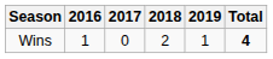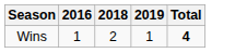 <table class="wikitable" style="text-align:center;">
 <tr>
 <th>Season</th>
 <th>2016</th>
-<th>2017</th>
 <th>2018</th>
 <th>2019</th>
 <th>Total</th>
 </tr>
 <tr>
 <td>Wins</td>
 <td>1</td>
-<td>0</td>
 <td>2</td>
 <td>1</td>
 <td><strong>4</strong></td>
 </tr>
 </table>
